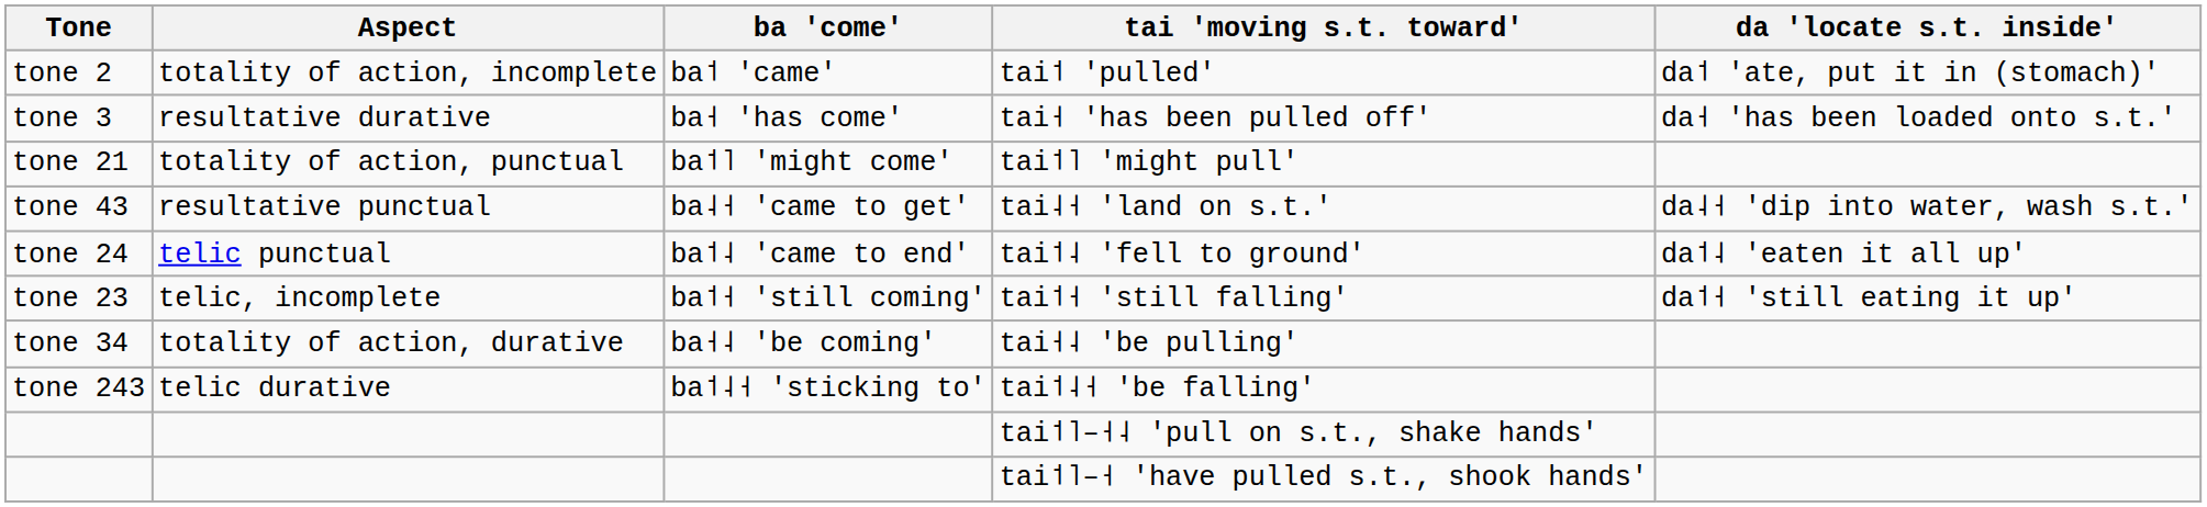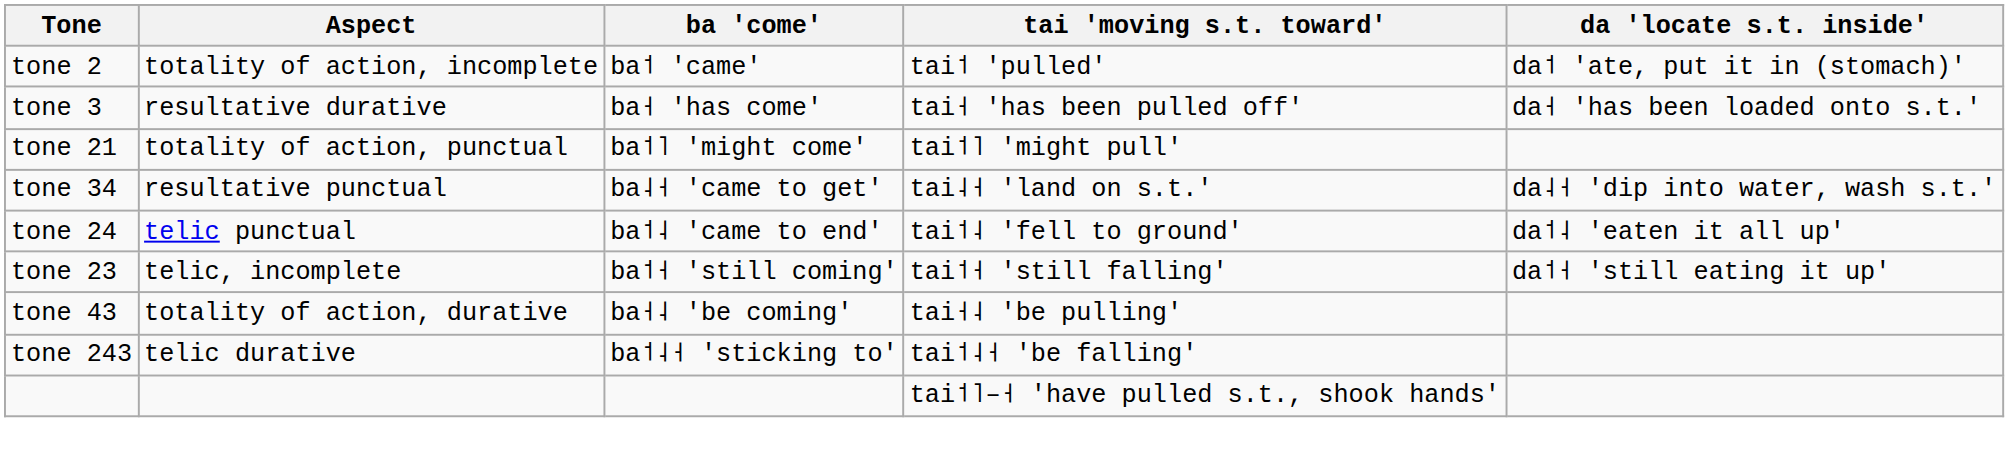 <table class="wikitable">
 <tr>
 <th>Tone</th>
 <th>Aspect</th>
 <th>ba 'come'</th>
 <th>tai 'moving s.t. toward'</th>
 <th>da 'locate s.t. inside'</th>
 </tr>
 <tr>
 <td>tone 2</td>
 <td>totality of action, incomplete</td>
 <td>ba˦ 'came'</td>
 <td>tai˦ 'pulled'</td>
 <td>da˦ 'ate, put it in (stomach)'</td>
 </tr>
 <tr>
 <td>tone 3</td>
 <td>resultative durative</td>
 <td>ba˧ 'has come'</td>
 <td>tai˧ 'has been pulled off'</td>
 <td>da˧ 'has been loaded onto s.t.'</td>
 </tr>
 <tr>
 <td>tone 21</td>
 <td>totality of action, punctual</td>
 <td>ba˦˥ 'might come'</td>
 <td>tai˦˥ 'might pull'</td>
 <td></td>
 </tr>
 <tr>
-<td>tone 43</td>
+<td>tone 34</td>
 <td>resultative punctual</td>
 <td>ba˨˧ 'came to get'</td>
 <td>tai˨˧ 'land on s.t.'</td>
 <td>da˨˧ 'dip into water, wash s.t.'</td>
 </tr>
 <tr>
 <td>tone 24</td>
 <td><a href='#'>telic</a> punctual</td>
 <td>ba˦˨ 'came to end'</td>
 <td>tai˦˨ 'fell to ground'</td>
 <td>da˦˨ 'eaten it all up'</td>
 </tr>
 <tr>
 <td>tone 23</td>
 <td>telic, incomplete</td>
 <td>ba˦˧ 'still coming'</td>
 <td>tai˦˧ 'still falling'</td>
 <td>da˦˧ 'still eating it up'</td>
 </tr>
 <tr>
-<td>tone 34</td>
+<td>tone 43</td>
 <td>totality of action, durative</td>
 <td>ba˧˨ 'be coming'</td>
 <td>tai˧˨ 'be pulling'</td>
 <td></td>
 </tr>
 <tr>
 <td>tone 243</td>
 <td>telic durative</td>
 <td>ba˦˨˧ 'sticking to'</td>
 <td>tai˦˨˧ 'be falling'</td>
 <td></td>
 </tr>
 <tr>
 <td></td>
 <td></td>
 <td></td>
-<td>tai˦˥–˧˨ 'pull on s.t., shake hands'</td>
-<td></td>
-</tr>
-<tr>
-<td></td>
-<td></td>
-<td></td>
 <td>tai˦˥–˧ 'have pulled s.t., shook hands'</td>
 <td></td>
 </tr>
 </table>
